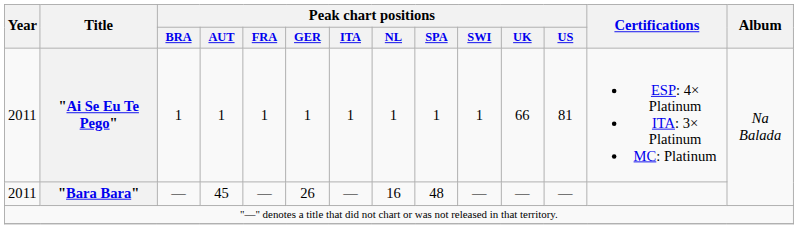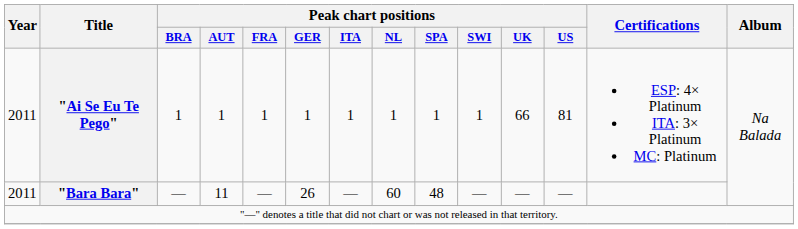 <table class="wikitable plainrowheaders" style="text-align:center;">
 <tr>
 <th scope="col" rowspan="2">Year</th>
 <th scope="col" rowspan="2">Title</th>
 <th scope="col" colspan="10">Peak chart positions</th>
 <th scope="col" rowspan="2"><a href='#'>Certifications</a></th>
 <th scope="col" rowspan="2">Album</th>
 </tr>
 <tr>
 <th scope="col" style="width:3em;font-size:85%;"><a href='#'>BRA</a><br></th>
 <th scope="col" style="width:3em;font-size:85%;"><a href='#'>AUT</a><br></th>
 <th scope="col" style="width:3em;font-size:85%;"><a href='#'>FRA</a><br></th>
 <th scope="col" style="width:3em;font-size:85%;"><a href='#'>GER</a><br></th>
 <th scope="col" style="width:3em;font-size:85%;"><a href='#'>ITA</a><br></th>
 <th scope="col" style="width:3em;font-size:85%;"><a href='#'>NL</a><br></th>
 <th scope="col" style="width:3em;font-size:85%;"><a href='#'>SPA</a><br></th>
 <th scope="col" style="width:3em;font-size:85%;"><a href='#'>SWI</a><br></th>
 <th scope="col" style="width:3em;font-size:85%;"><a href='#'>UK</a><br></th>
 <th scope="col" style="width:3em;font-size:85%;"><a href='#'>US</a><br></th>
 </tr>
 <tr>
 <td>2011</td>
 <th scope="row">"<a href='#'>Ai Se Eu Te Pego</a>"</th>
 <td>1</td>
 <td>1</td>
 <td>1</td>
 <td>1</td>
 <td>1</td>
 <td>1</td>
 <td>1</td>
 <td>1</td>
 <td>66</td>
 <td>81</td>
 <td><br><ul><li><a href='#'>ESP</a>: 4× Platinum</li><li><a href='#'>ITA</a>: 3× Platinum</li><li><a href='#'>MC</a>: Platinum</li></ul></td>
 <td rowspan="2"><em>Na Balada</em></td>
 </tr>
 <tr>
 <td>2011</td>
 <th scope="row">"<a href='#'>Bara Bara</a>"</th>
 <td>—</td>
-<td>45</td>
+<td>11</td>
 <td>—</td>
 <td>26</td>
 <td>—</td>
-<td>16</td>
+<td>60</td>
 <td>48</td>
 <td>—</td>
 <td>—</td>
 <td>—</td>
 <td></td>
 </tr>
 <tr>
 <td colspan="20" style="font-size:9pt">"—" denotes a title that did not chart or was not released in that territory.</td>
 </tr>
 <tr>
 </tr>
 </table>
